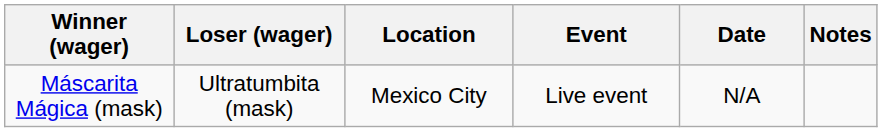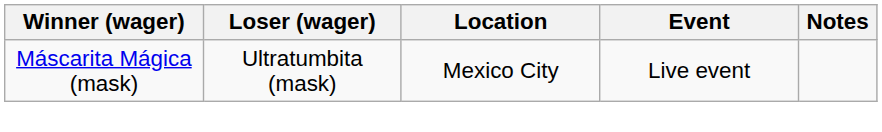 <table class="wikitable sortable" width=100%  style="text-align: center">
 <tr>
 <th width=20% scope="col">Winner (wager)</th>
 <th width=20% scope="col">Loser (wager)</th>
 <th width=20% scope="col">Location</th>
 <th width=20% scope="col">Event</th>
-<th width=15% scope="col">Date</th>
 <th class="unsortable" width=5% scope="col">Notes</th>
 </tr>
 <tr>
 <td><a href='#'>Máscarita Mágica</a> (mask)</td>
 <td>Ultratumbita  (mask)</td>
 <td>Mexico City</td>
 <td>Live event</td>
-<td>N/A</td>
 <td> </td>
 </tr>
 </table>
